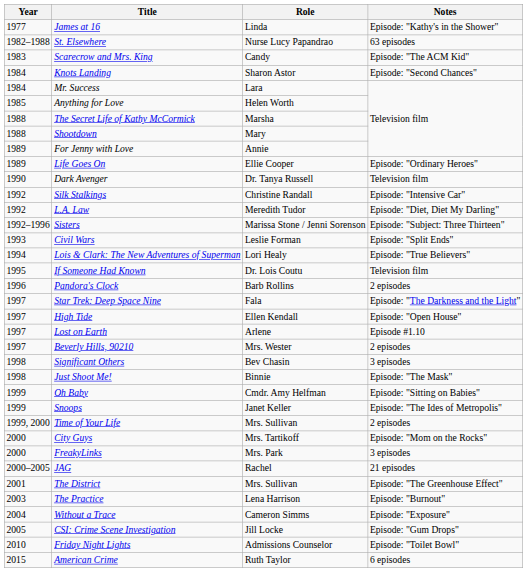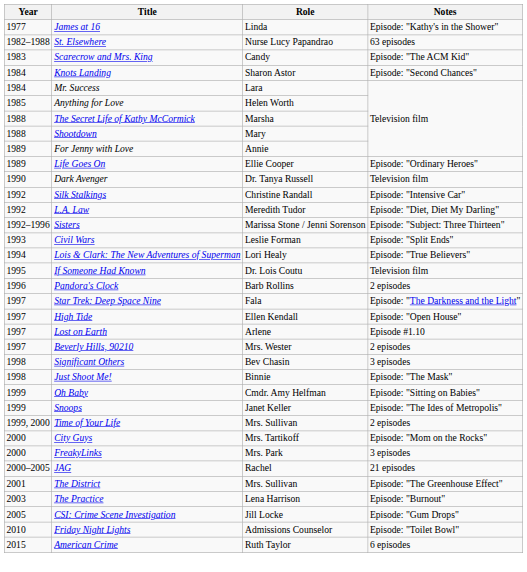 <table class="wikitable sortable">
 <tr>
 <th>Year</th>
 <th>Title</th>
 <th>Role</th>
 <th>Notes</th>
 </tr>
 <tr>
 <td>1977</td>
 <td><a href='#'><em>James at 16</em></a></td>
 <td>Linda</td>
 <td>Episode: "Kathy's in the Shower"</td>
 </tr>
 <tr>
 <td>1982–1988</td>
 <td><em><a href='#'>St. Elsewhere</a></em></td>
 <td>Nurse Lucy Papandrao</td>
 <td>63 episodes</td>
 </tr>
 <tr>
 <td>1983</td>
 <td><em><a href='#'>Scarecrow and Mrs. King</a></em></td>
 <td>Candy</td>
 <td>Episode: "The ACM Kid"</td>
 </tr>
 <tr>
 <td>1984</td>
 <td><em><a href='#'>Knots Landing</a></em></td>
 <td>Sharon Astor</td>
 <td>Episode: "Second Chances"</td>
 </tr>
 <tr>
 <td>1984</td>
 <td><em>Mr. Success</em></td>
 <td>Lara</td>
 <td rowspan="5">Television film</td>
 </tr>
 <tr>
 <td>1985</td>
 <td><em>Anything for Love</em></td>
 <td>Helen Worth</td>
 </tr>
 <tr>
 <td>1988</td>
 <td><em><a href='#'>The Secret Life of Kathy McCormick</a></em></td>
 <td>Marsha</td>
 </tr>
 <tr>
 <td>1988</td>
 <td><a href='#'><em>Shootdown</em></a></td>
 <td>Mary</td>
 </tr>
 <tr>
 <td>1989</td>
 <td><em>For Jenny with Love</em></td>
 <td>Annie</td>
 </tr>
 <tr>
 <td>1989</td>
 <td><a href='#'><em>Life Goes On</em></a></td>
 <td>Ellie Cooper</td>
 <td>Episode: "Ordinary Heroes"</td>
 </tr>
 <tr>
 <td>1990</td>
 <td><em>Dark Avenger</em></td>
 <td>Dr. Tanya Russell</td>
 <td>Television film</td>
 </tr>
 <tr>
 <td>1992</td>
 <td><em><a href='#'>Silk Stalkings</a></em></td>
 <td>Christine Randall</td>
 <td>Episode: "Intensive Car"</td>
 </tr>
 <tr>
 <td>1992</td>
 <td><em><a href='#'>L.A. Law</a></em></td>
 <td>Meredith Tudor</td>
 <td>Episode: "Diet, Diet My Darling"</td>
 </tr>
 <tr>
 <td>1992–1996</td>
 <td><a href='#'><em>Sisters</em></a></td>
 <td>Marissa Stone / Jenni Sorenson</td>
 <td>Episode: "Subject: Three Thirteen"</td>
 </tr>
 <tr>
 <td>1993</td>
 <td><a href='#'><em>Civil Wars</em></a></td>
 <td>Leslie Forman</td>
 <td>Episode: "Split Ends"</td>
 </tr>
 <tr>
 <td>1994</td>
 <td><em><a href='#'>Lois & Clark: The New Adventures of Superman</a></em></td>
 <td>Lori Healy</td>
 <td>Episode: "True Believers"</td>
 </tr>
 <tr>
 <td>1995</td>
 <td><em><a href='#'>If Someone Had Known</a></em></td>
 <td>Dr. Lois Coutu</td>
 <td>Television film</td>
 </tr>
 <tr>
 <td>1996</td>
 <td><em><a href='#'>Pandora's Clock</a></em></td>
 <td>Barb Rollins</td>
 <td>2 episodes</td>
 </tr>
 <tr>
 <td>1997</td>
 <td><em><a href='#'>Star Trek: Deep Space Nine</a></em></td>
 <td>Fala</td>
 <td>Episode: "<a href='#'>The Darkness and the Light</a>"</td>
 </tr>
 <tr>
 <td>1997</td>
 <td><a href='#'><em>High Tide</em></a></td>
 <td>Ellen Kendall</td>
 <td>Episode: "Open House"</td>
 </tr>
 <tr>
 <td>1997</td>
 <td><em><a href='#'>Lost on Earth</a></em></td>
 <td>Arlene</td>
 <td>Episode #1.10</td>
 </tr>
 <tr>
 <td>1997</td>
 <td><em><a href='#'>Beverly Hills, 90210</a></em></td>
 <td>Mrs. Wester</td>
 <td>2 episodes</td>
 </tr>
 <tr>
 <td>1998</td>
 <td><a href='#'><em>Significant Others</em></a></td>
 <td>Bev Chasin</td>
 <td>3 episodes</td>
 </tr>
 <tr>
 <td>1998</td>
 <td><em><a href='#'>Just Shoot Me!</a></em></td>
 <td>Binnie</td>
 <td>Episode: "The Mask"</td>
 </tr>
 <tr>
 <td>1999</td>
 <td><a href='#'><em>Oh Baby</em></a></td>
 <td>Cmdr. Amy Helfman</td>
 <td>Episode: "Sitting on Babies"</td>
 </tr>
 <tr>
 <td>1999</td>
 <td><a href='#'><em>Snoops</em></a></td>
 <td>Janet Keller</td>
 <td>Episode: "The Ides of Metropolis"</td>
 </tr>
 <tr>
 <td>1999, 2000</td>
 <td><a href='#'><em>Time of Your Life</em></a></td>
 <td>Mrs. Sullivan</td>
 <td>2 episodes</td>
 </tr>
 <tr>
 <td>2000</td>
 <td><em><a href='#'>City Guys</a></em></td>
 <td>Mrs. Tartikoff</td>
 <td>Episode: "Mom on the Rocks"</td>
 </tr>
 <tr>
 <td>2000</td>
 <td><em><a href='#'>FreakyLinks</a></em></td>
 <td>Mrs. Park</td>
 <td>3 episodes</td>
 </tr>
 <tr>
 <td>2000–2005</td>
 <td><a href='#'><em>JAG</em></a></td>
 <td>Rachel</td>
 <td>21 episodes</td>
 </tr>
 <tr>
 <td>2001</td>
 <td><em><a href='#'>The District</a></em></td>
 <td>Mrs. Sullivan</td>
 <td>Episode: "The Greenhouse Effect"</td>
 </tr>
 <tr>
 <td>2003</td>
 <td><em><a href='#'>The Practice</a></em></td>
 <td>Lena Harrison</td>
 <td>Episode: "Burnout"</td>
 </tr>
 <tr>
-<td>2004</td>
-<td><em><a href='#'>Without a Trace</a></em></td>
-<td>Cameron Simms</td>
-<td>Episode: "Exposure"</td>
-</tr>
-<tr>
 <td>2005</td>
 <td><em><a href='#'>CSI: Crime Scene Investigation</a></em></td>
 <td>Jill Locke</td>
 <td>Episode: "Gum Drops"</td>
 </tr>
 <tr>
 <td>2010</td>
 <td><a href='#'><em>Friday Night Lights</em></a></td>
 <td>Admissions Counselor</td>
 <td>Episode: "Toilet Bowl"</td>
 </tr>
 <tr>
 <td>2015</td>
 <td><a href='#'><em>American Crime</em></a></td>
 <td>Ruth Taylor</td>
 <td>6 episodes</td>
 </tr>
 </table>
